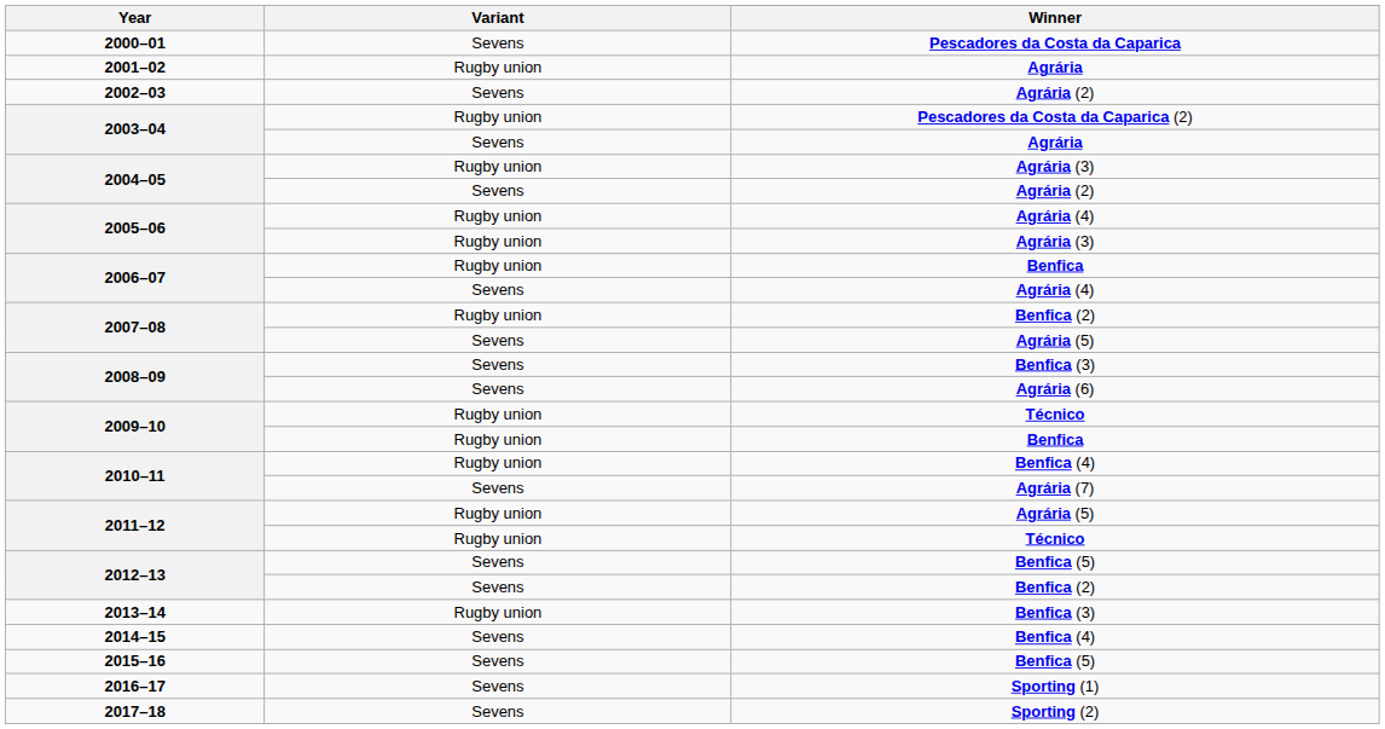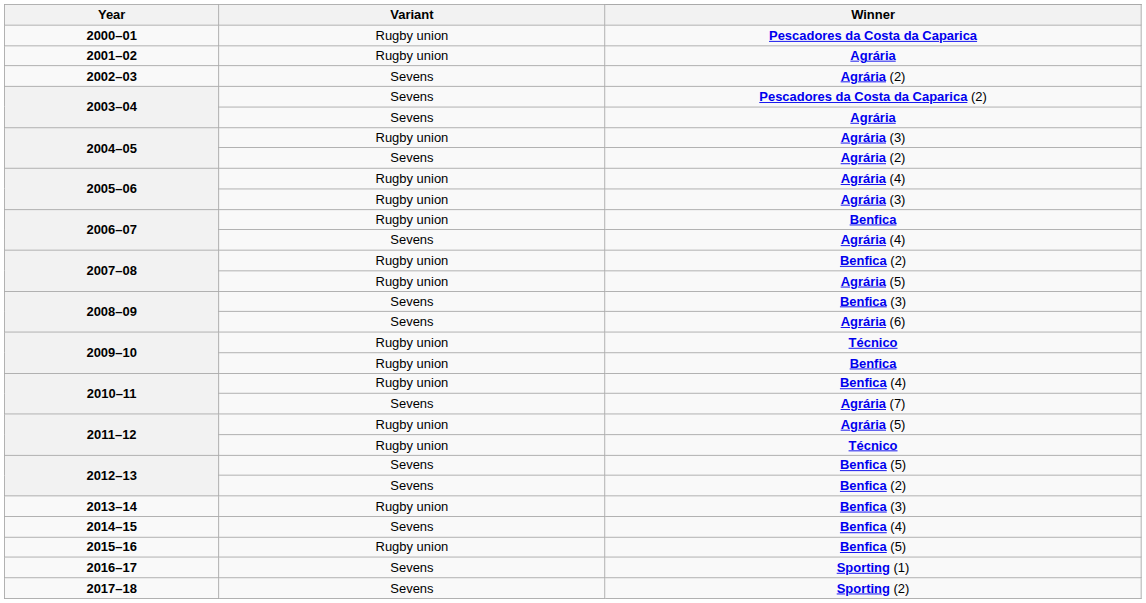 <table class="wikitable" style="font-size: 90%; text-align: center; width: 100%;">
 <tr>
 <th rowspan="2" width="10%">Year</th>
 <th rowspan="2" width="18%">Variant</th>
 </tr>
 <tr>
 <th width="25%">Winner</th>
 </tr>
 <tr>
 <td><strong>2000–01</strong></td>
-<td>Sevens</td>
+<td>Rugby union</td>
 <td style="text-align:center;"><strong><a href='#'>Pescadores da Costa da Caparica</a></strong></td>
 </tr>
 <tr>
 <td><strong>2001–02</strong></td>
 <td>Rugby union</td>
 <td style="text-align:center;"><strong><a href='#'>Agrária</a></strong></td>
 </tr>
 <tr>
 <td><strong>2002–03</strong></td>
 <td>Sevens</td>
 <td style="text-align:center;"><strong><a href='#'>Agrária</a></strong> (2)</td>
 </tr>
 <tr>
 <th rowspan="2">2003–04</th>
-<td>Rugby union</td>
+<td>Sevens</td>
 <td style="text-align:center;"><strong><a href='#'>Pescadores da Costa da Caparica</a></strong> (2)</td>
 </tr>
 <tr>
 <td>Sevens</td>
 <td style="text-align:center;"><strong><a href='#'>Agrária</a></strong></td>
 </tr>
 <tr>
 <th rowspan="2">2004–05</th>
 <td>Rugby union</td>
 <td style="text-align:center;"><strong><a href='#'>Agrária</a></strong> (3)</td>
 </tr>
 <tr>
 <td>Sevens</td>
 <td style="text-align:center;"><strong><a href='#'>Agrária</a></strong> (2)</td>
 </tr>
 <tr>
 <th rowspan="2">2005–06</th>
 <td>Rugby union</td>
 <td style="text-align:center;"><strong><a href='#'>Agrária</a></strong> (4)</td>
 </tr>
 <tr>
 <td>Rugby union</td>
 <td style="text-align:center;"><strong><a href='#'>Agrária</a></strong> (3)</td>
 </tr>
 <tr>
 <th rowspan="2">2006–07</th>
 <td>Rugby union</td>
 <td style="text-align:center;"><strong><a href='#'>Benfica</a></strong></td>
 </tr>
 <tr>
 <td>Sevens</td>
 <td style="text-align:center;"><strong><a href='#'>Agrária</a></strong> (4)</td>
 </tr>
 <tr>
 <th rowspan="2">2007–08</th>
 <td>Rugby union</td>
 <td style="text-align:center;"><strong><a href='#'>Benfica</a></strong> (2)</td>
 </tr>
 <tr>
-<td>Sevens</td>
+<td>Rugby union</td>
 <td style="text-align:center;"><strong><a href='#'>Agrária</a></strong> (5)</td>
 </tr>
 <tr>
 <th rowspan="2">2008–09</th>
 <td>Sevens</td>
 <td style="text-align:center;"><strong><a href='#'>Benfica</a></strong> (3)</td>
 </tr>
 <tr>
 <td>Sevens</td>
 <td style="text-align:center;"><strong><a href='#'>Agrária</a></strong> (6)</td>
 </tr>
 <tr>
 <th rowspan="2">2009–10</th>
 <td>Rugby union</td>
 <td style="text-align:center;"><strong><a href='#'>Técnico</a></strong></td>
 </tr>
 <tr>
 <td>Rugby union</td>
 <td style="text-align:center;"><strong><a href='#'>Benfica</a></strong></td>
 </tr>
 <tr>
 <th rowspan="2">2010–11</th>
 <td>Rugby union</td>
 <td style="text-align:center;"><strong><a href='#'>Benfica</a></strong> (4)</td>
 </tr>
 <tr>
 <td>Sevens</td>
 <td style="text-align:center;"><strong><a href='#'>Agrária</a></strong> (7)</td>
 </tr>
 <tr>
 <th rowspan="2">2011–12</th>
 <td>Rugby union</td>
 <td style="text-align:center;"><strong><a href='#'>Agrária</a></strong> (5)</td>
 </tr>
 <tr>
 <td>Rugby union</td>
 <td style="text-align:center;"><strong><a href='#'>Técnico</a></strong></td>
 </tr>
 <tr>
 <th rowspan="2">2012–13</th>
 <td>Sevens</td>
 <td style="text-align:center;"><strong><a href='#'>Benfica</a></strong> (5)</td>
 </tr>
 <tr>
 <td>Sevens</td>
 <td style="text-align:center;"><strong><a href='#'>Benfica</a></strong> (2)</td>
 </tr>
 <tr>
 <td><strong>2013–14</strong></td>
 <td>Rugby union</td>
 <td style="text-align:center;"><strong><a href='#'>Benfica</a></strong> (3)</td>
 </tr>
 <tr>
 <td><strong>2014–15</strong></td>
 <td>Sevens</td>
 <td style="text-align:center;"><strong><a href='#'>Benfica</a></strong> (4)</td>
 </tr>
 <tr>
 <td><strong>2015–16</strong></td>
-<td>Sevens</td>
+<td>Rugby union</td>
 <td style="text-align:center;"><strong><a href='#'>Benfica</a></strong> (5)</td>
 </tr>
 <tr>
 <td><strong>2016–17</strong></td>
 <td>Sevens</td>
 <td style="text-align:center;"><strong><a href='#'>Sporting</a></strong> (1)</td>
 </tr>
 <tr>
 <td><strong>2017–18</strong></td>
 <td>Sevens</td>
 <td style="text-align:center;"><strong><a href='#'>Sporting</a></strong> (2)</td>
 </tr>
 </table>
